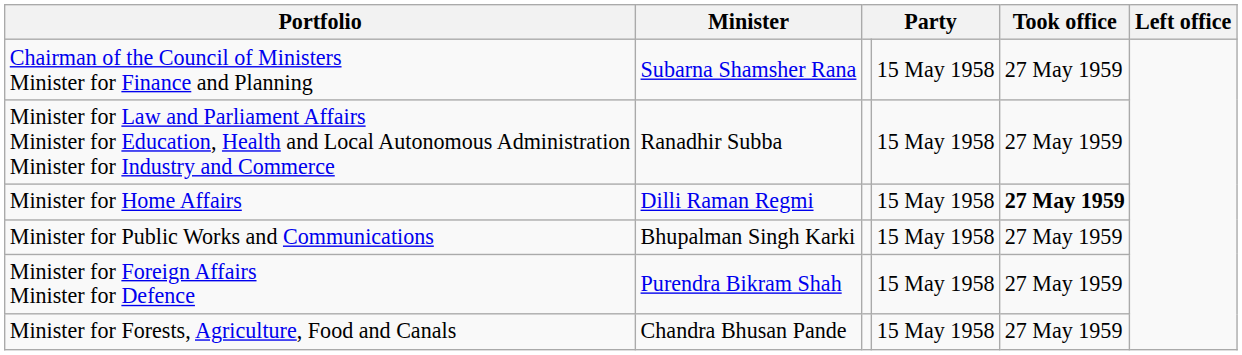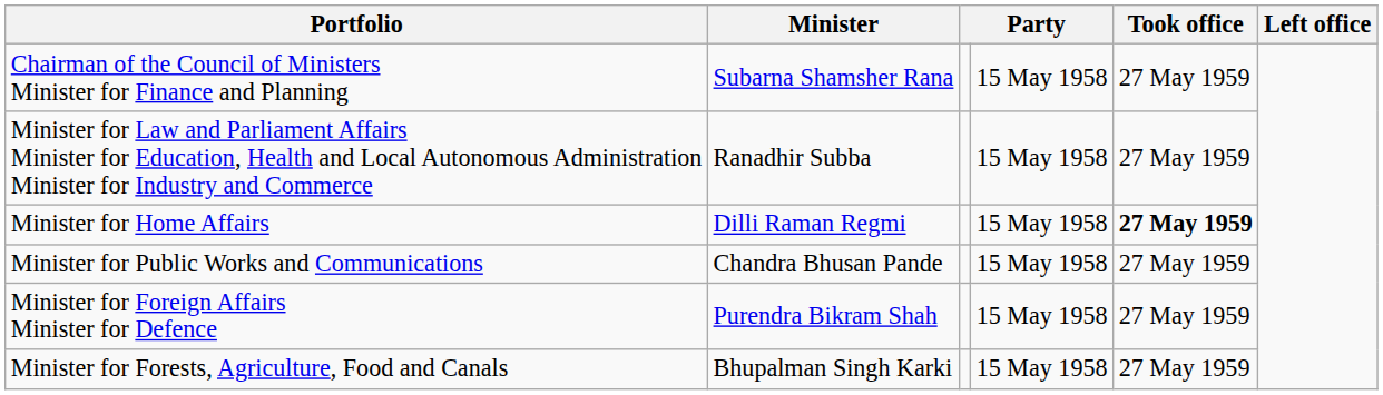 <table class="wikitable">
 <tr>
 <th>Portfolio</th>
 <th>Minister</th>
 <th colspan="2">Party</th>
 <th>Took office</th>
 <th>Left office</th>
 </tr>
 <tr>
 <td><a href='#'>Chairman of the Council of Ministers</a> <br> Minister for <a href='#'>Finance</a> and Planning</td>
 <td><a href='#'>Subarna Shamsher Rana</a></td>
 <td></td>
 <td>15 May 1958</td>
 <td>27 May 1959</td>
 </tr>
 <tr>
 <td>Minister for <a href='#'>Law and Parliament Affairs</a> <br> Minister for <a href='#'>Education</a>, <a href='#'>Health</a> and Local Autonomous Administration <br> Minister for <a href='#'>Industry and Commerce</a></td>
 <td>Ranadhir Subba</td>
 <td></td>
 <td>15 May 1958</td>
 <td>27 May 1959</td>
 </tr>
 <tr>
 <td>Minister for <a href='#'>Home Affairs</a></td>
 <td><a href='#'>Dilli Raman Regmi</a></td>
 <td></td>
 <td>15 May 1958</td>
 <td><strong>27 May 1959</strong></td>
 </tr>
 <tr>
 <td>Minister for Public Works and <a href='#'>Communications</a></td>
-<td>Bhupalman Singh Karki</td>
+<td>Chandra Bhusan Pande</td>
 <td></td>
 <td>15 May 1958</td>
 <td>27 May 1959</td>
 </tr>
 <tr>
 <td>Minister for <a href='#'>Foreign Affairs</a> <br> Minister for <a href='#'>Defence</a></td>
 <td><a href='#'>Purendra Bikram Shah</a></td>
 <td></td>
 <td>15 May 1958</td>
 <td>27 May 1959</td>
 </tr>
 <tr>
 <td>Minister for Forests, <a href='#'>Agriculture</a>, Food and Canals</td>
-<td>Chandra Bhusan Pande</td>
+<td>Bhupalman Singh Karki</td>
 <td></td>
 <td>15 May 1958</td>
 <td>27 May 1959</td>
 </tr>
 </table>
